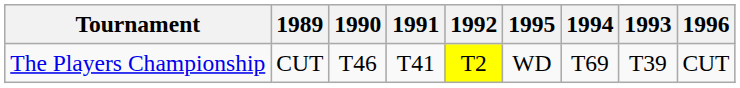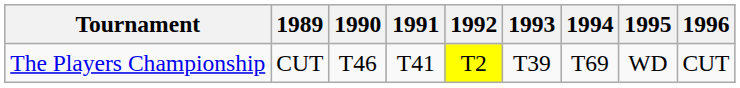 <table class="wikitable" style="font-size:95%;text-align:center;">
 <tr>
 <th>Tournament</th>
 <th>1989</th>
 <th>1990</th>
 <th>1991</th>
 <th>1992</th>
+<th>1993</th>
+<th>1994</th>
 <th>1995</th>
-<th>1994</th>
-<th>1993</th>
 <th>1996</th>
 </tr>
 <tr>
 <td align=left><a href='#'>The Players Championship</a></td>
 <td>CUT</td>
 <td>T46</td>
 <td>T41</td>
 <td style="background:yellow;">T2</td>
+<td>T39</td>
+<td>T69</td>
 <td>WD</td>
-<td>T69</td>
-<td>T39</td>
 <td>CUT</td>
 </tr>
 </table>
